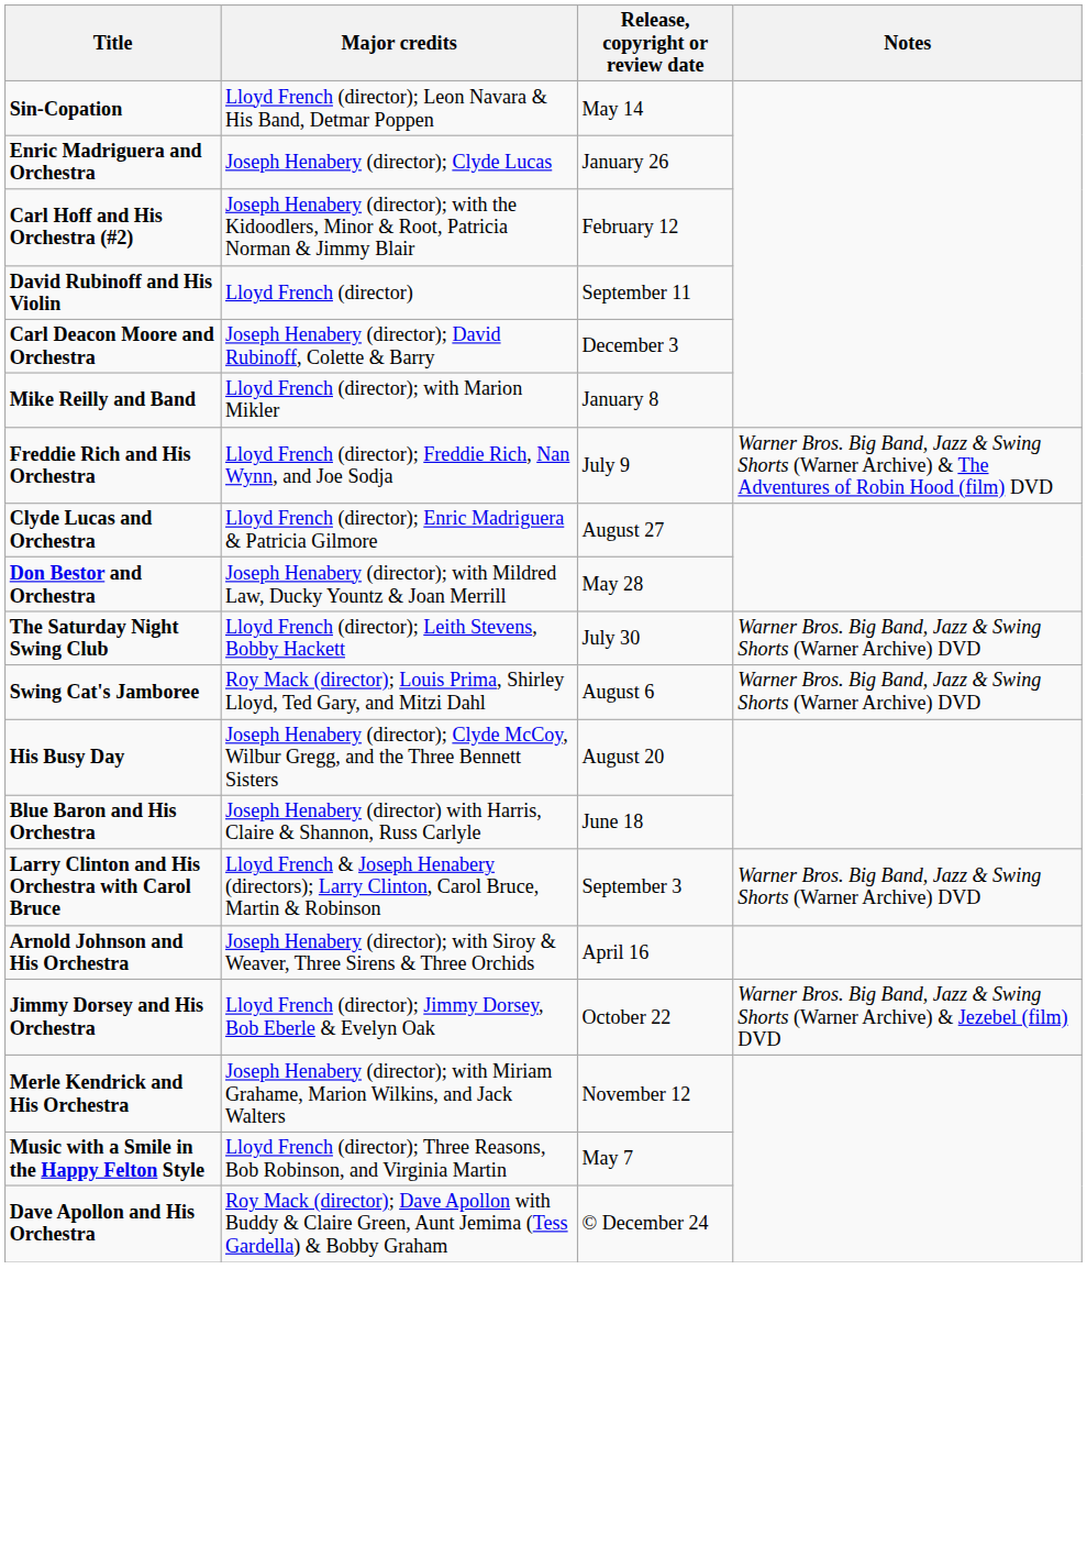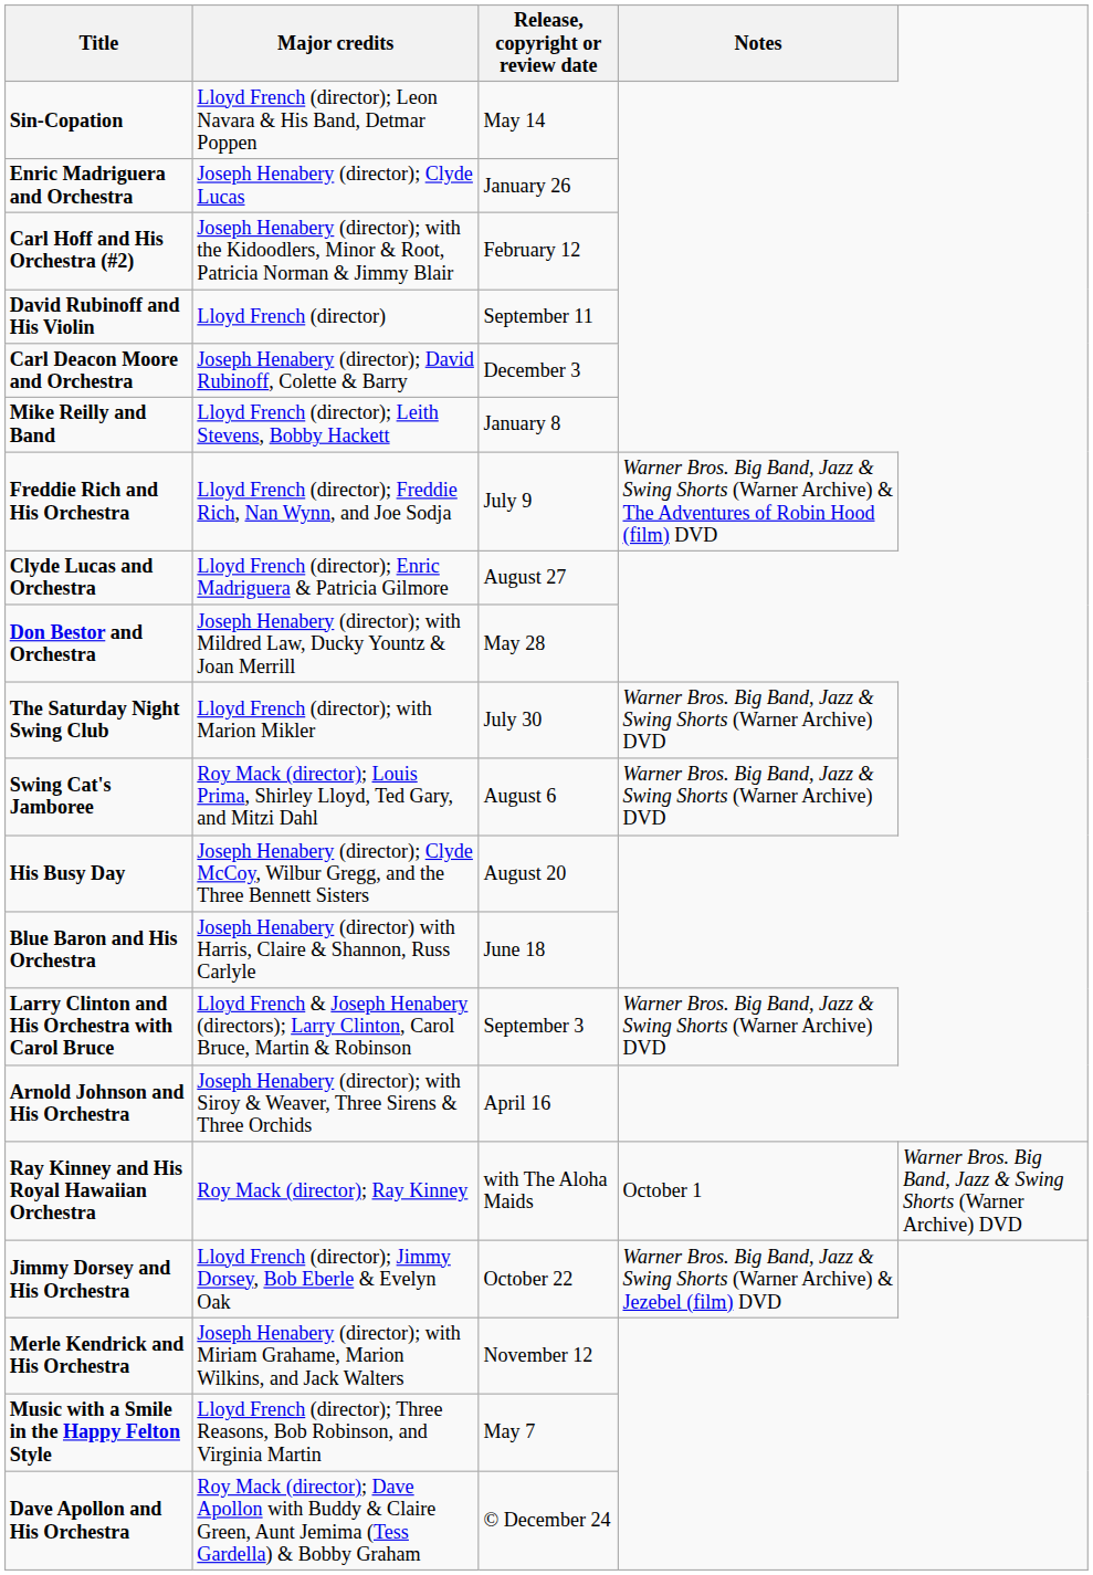 <table class="wikitable sortable" border="1">
 <tr>
 <th>Title</th>
 <th>Major credits</th>
 <th>Release, copyright or review date</th>
 <th>Notes</th>
 </tr>
 <tr>
 <td><strong>Sin-Copation</strong></td>
 <td><a href='#'>Lloyd French</a> (director); Leon Navara & His Band, Detmar Poppen</td>
 <td>May 14</td>
 </tr>
 <tr>
 <td><strong>Enric Madriguera and Orchestra</strong></td>
 <td><a href='#'>Joseph Henabery</a> (director); <a href='#'>Clyde Lucas</a></td>
 <td>January 26</td>
 </tr>
 <tr>
 <td><strong>Carl Hoff and His Orchestra (#2)</strong></td>
 <td><a href='#'>Joseph Henabery</a> (director); with the Kidoodlers, Minor & Root, Patricia Norman & Jimmy Blair</td>
 <td>February 12</td>
 </tr>
 <tr>
 <td><strong>David Rubinoff and His Violin</strong></td>
 <td><a href='#'>Lloyd French</a> (director)</td>
 <td>September 11</td>
 </tr>
 <tr>
 <td><strong>Carl Deacon Moore and Orchestra</strong></td>
 <td><a href='#'>Joseph Henabery</a> (director); <a href='#'>David Rubinoff</a>, Colette & Barry</td>
 <td>December 3</td>
 </tr>
 <tr>
 <td><strong>Mike Reilly and Band</strong></td>
-<td><a href='#'>Lloyd French</a> (director); with Marion Mikler</td>
+<td><a href='#'>Lloyd French</a> (director); <a href='#'>Leith Stevens</a>, <a href='#'>Bobby Hackett</a></td>
 <td>January 8</td>
 </tr>
 <tr>
 <td><strong>Freddie Rich and His Orchestra</strong></td>
 <td><a href='#'>Lloyd French</a> (director); <a href='#'>Freddie Rich</a>, <a href='#'>Nan Wynn</a>, and Joe Sodja</td>
 <td>July 9</td>
 <td><em>Warner Bros. Big Band, Jazz & Swing Shorts</em> (Warner Archive) & <a href='#'>The Adventures of Robin Hood (film)</a> DVD</td>
 </tr>
 <tr>
 <td><strong>Clyde Lucas and Orchestra</strong></td>
 <td><a href='#'>Lloyd French</a> (director); <a href='#'>Enric Madriguera</a> & Patricia Gilmore</td>
 <td>August 27</td>
 </tr>
 <tr>
 <td><strong><a href='#'>Don Bestor</a> and Orchestra</strong></td>
 <td><a href='#'>Joseph Henabery</a> (director); with Mildred Law, Ducky Yountz & Joan Merrill</td>
 <td>May 28</td>
 </tr>
 <tr>
 <td><strong>The Saturday Night Swing Club</strong></td>
-<td><a href='#'>Lloyd French</a> (director); <a href='#'>Leith Stevens</a>, <a href='#'>Bobby Hackett</a></td>
+<td><a href='#'>Lloyd French</a> (director); with Marion Mikler</td>
 <td>July 30</td>
 <td><em>Warner Bros. Big Band, Jazz & Swing Shorts</em> (Warner Archive) DVD</td>
 </tr>
 <tr>
 <td><strong>Swing Cat's Jamboree</strong></td>
 <td><a href='#'>Roy Mack (director)</a>; <a href='#'>Louis Prima</a>, Shirley Lloyd, Ted Gary, and Mitzi Dahl</td>
 <td>August 6</td>
 <td><em>Warner Bros. Big Band, Jazz & Swing Shorts</em> (Warner Archive) DVD</td>
 </tr>
 <tr>
 <td><strong>His Busy Day</strong></td>
 <td><a href='#'>Joseph Henabery</a> (director); <a href='#'>Clyde McCoy</a>, Wilbur Gregg, and the Three Bennett Sisters</td>
 <td>August 20</td>
 </tr>
 <tr>
 <td><strong>Blue Baron and His Orchestra</strong></td>
 <td><a href='#'>Joseph Henabery</a> (director) with Harris, Claire & Shannon, Russ Carlyle</td>
 <td>June 18</td>
 </tr>
 <tr>
 <td><strong>Larry Clinton and His Orchestra with Carol Bruce</strong></td>
 <td><a href='#'>Lloyd French</a> & <a href='#'>Joseph Henabery</a> (directors); <a href='#'>Larry Clinton</a>, Carol Bruce, Martin & Robinson</td>
 <td>September 3</td>
 <td><em>Warner Bros. Big Band, Jazz & Swing Shorts</em> (Warner Archive) DVD</td>
 </tr>
 <tr>
 <td><strong>Arnold Johnson and His Orchestra</strong></td>
 <td><a href='#'>Joseph Henabery</a> (director); with Siroy & Weaver, Three Sirens & Three Orchids</td>
 <td>April 16</td>
 </tr>
 <tr>
+<td><strong>Ray Kinney and His Royal Hawaiian Orchestra</strong></td>
+<td><a href='#'>Roy Mack (director)</a>; <a href='#'>Ray Kinney</a></td>
+<td>with The Aloha Maids</td>
+<td>October 1</td>
+<td><em>Warner Bros. Big Band, Jazz & Swing Shorts</em> (Warner Archive) DVD</td>
+</tr>
+<tr>
 <td><strong>Jimmy Dorsey and His Orchestra</strong></td>
 <td><a href='#'>Lloyd French</a> (director); <a href='#'>Jimmy Dorsey</a>, <a href='#'>Bob Eberle</a> & Evelyn Oak</td>
 <td>October 22</td>
 <td><em>Warner Bros. Big Band, Jazz & Swing Shorts</em> (Warner Archive) & <a href='#'>Jezebel (film)</a> DVD</td>
 </tr>
 <tr>
 <td><strong>Merle Kendrick and His Orchestra</strong></td>
 <td><a href='#'>Joseph Henabery</a> (director); with Miriam Grahame, Marion Wilkins, and Jack Walters</td>
 <td>November 12</td>
 </tr>
 <tr>
 <td><strong>Music with a Smile in the <a href='#'>Happy Felton</a> Style</strong></td>
 <td><a href='#'>Lloyd French</a> (director); Three Reasons, Bob Robinson, and Virginia Martin</td>
 <td>May 7</td>
 </tr>
 <tr>
 <td><strong>Dave Apollon and His Orchestra</strong></td>
 <td><a href='#'>Roy Mack (director)</a>; <a href='#'>Dave Apollon</a> with Buddy & Claire Green, Aunt Jemima (<a href='#'>Tess Gardella</a>) & Bobby Graham</td>
 <td>© December 24</td>
 </tr>
 </table>
